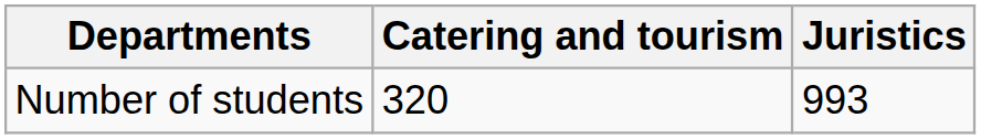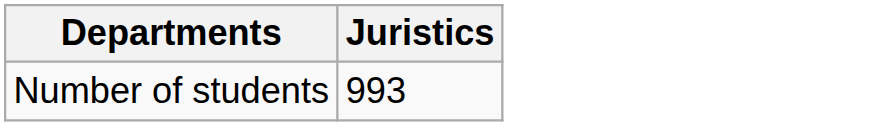 <table class="wikitable">
 <tr>
 <th>Departments</th>
-<th>Catering and tourism</th>
 <th>Juristics</th>
 </tr>
 <tr>
 <td>Number of students</td>
-<td>320</td>
 <td>993</td>
 </tr>
 </table>
